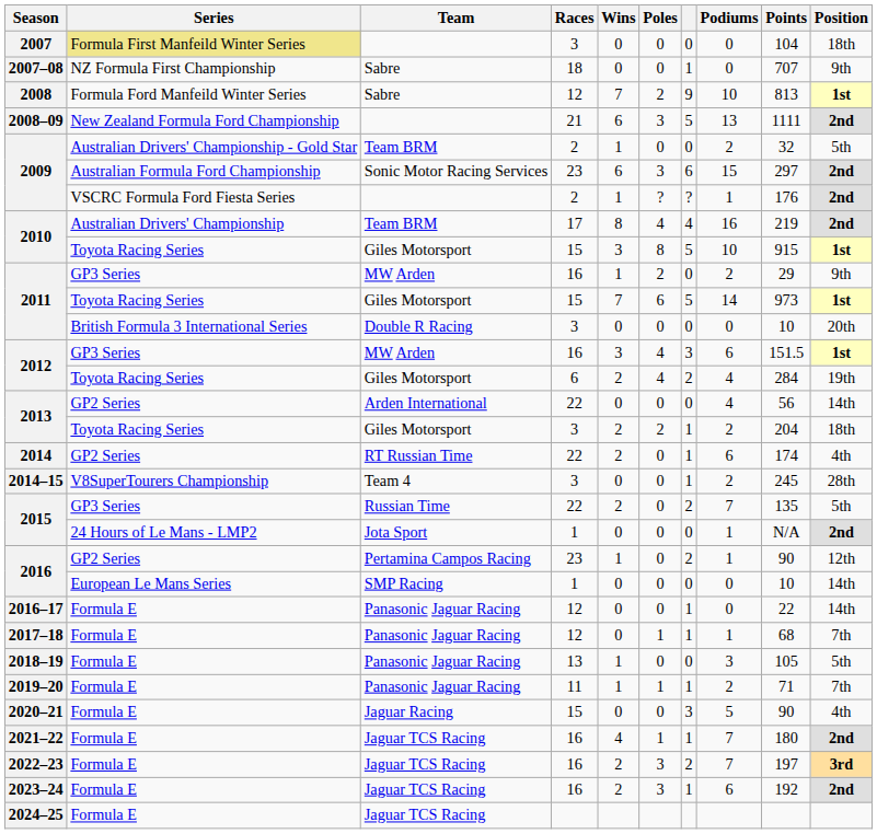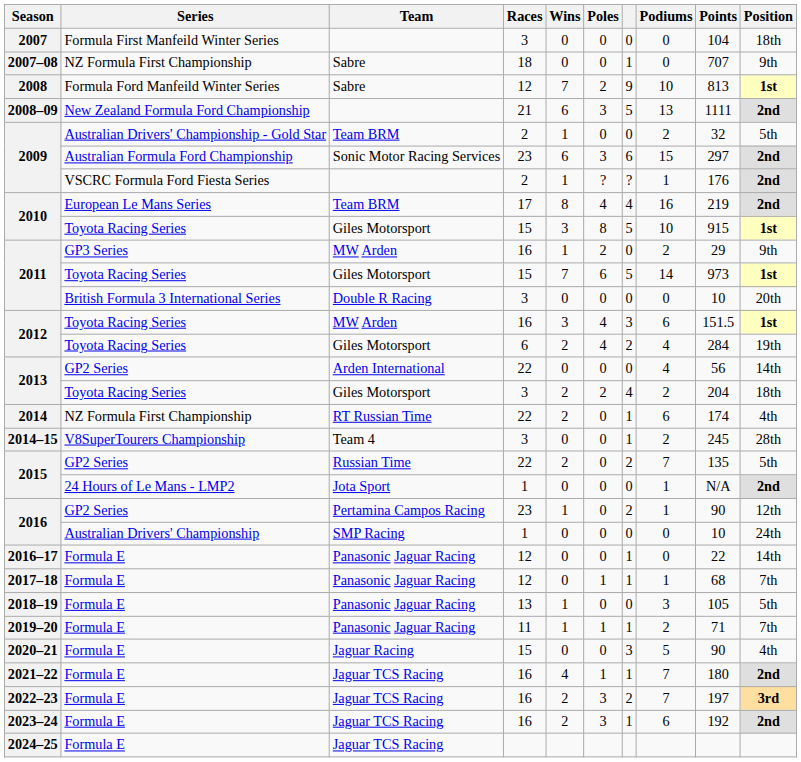 <table class="wikitable" style="font-size: 90%; text-align:center">
 <tr>
 <th>Season</th>
 <th>Series</th>
 <th>Team</th>
 <th>Races</th>
 <th>Wins</th>
 <th>Poles</th>
 <th></th>
 <th>Podiums</th>
 <th>Points</th>
 <th>Position</th>
 </tr>
 <tr>
 <th>2007</th>
-<td align=left style="background: khaki;">Formula First Manfeild Winter Series</td>
+<td align=left>Formula First Manfeild Winter Series</td>
 <td></td>
 <td>3</td>
 <td>0</td>
 <td>0</td>
 <td>0</td>
 <td>0</td>
 <td>104</td>
 <td>18th</td>
 </tr>
 <tr>
 <th nowrap>2007–08</th>
 <td align=left>NZ Formula First Championship</td>
 <td align=left>Sabre</td>
 <td>18</td>
 <td>0</td>
 <td>0</td>
 <td>1</td>
 <td>0</td>
 <td>707</td>
 <td>9th</td>
 </tr>
 <tr>
 <th>2008</th>
 <td align=left>Formula Ford Manfeild Winter Series</td>
 <td align=left>Sabre</td>
 <td>12</td>
 <td>7</td>
 <td>2</td>
 <td>9</td>
 <td>10</td>
 <td>813</td>
 <td style="background:#FFFFBF;"><strong>1st</strong></td>
 </tr>
 <tr>
 <th>2008–09</th>
 <td align=left nowrap><a href='#'>New Zealand Formula Ford Championship</a></td>
 <td></td>
 <td>21</td>
 <td>6</td>
 <td>3</td>
 <td>5</td>
 <td>13</td>
 <td>1111</td>
 <td style="background:#DFDFDF;"><strong>2nd</strong></td>
 </tr>
 <tr>
 <th rowspan=3>2009</th>
 <td align=left nowrap><a href='#'>Australian Drivers' Championship - Gold Star</a></td>
 <td align=left><a href='#'>Team BRM</a></td>
 <td>2</td>
 <td>1</td>
 <td>0</td>
 <td>0</td>
 <td>2</td>
 <td>32</td>
 <td>5th</td>
 </tr>
 <tr>
 <td align=left><a href='#'>Australian Formula Ford Championship</a></td>
 <td align=left>Sonic Motor Racing Services</td>
 <td>23</td>
 <td>6</td>
 <td>3</td>
 <td>6</td>
 <td>15</td>
 <td>297</td>
 <td style="background:#DFDFDF;"><strong>2nd</strong></td>
 </tr>
 <tr>
 <td align=left>VSCRC Formula Ford Fiesta Series</td>
 <td></td>
 <td>2</td>
 <td>1</td>
 <td>?</td>
 <td>?</td>
 <td>1</td>
 <td>176</td>
 <td style="background:#DFDFDF;"><strong>2nd</strong></td>
 </tr>
 <tr>
 <th rowspan=2>2010</th>
-<td align=left><a href='#'>Australian Drivers' Championship</a></td>
+<td align=left><a href='#'>European Le Mans Series</a></td>
 <td align=left><a href='#'>Team BRM</a></td>
 <td>17</td>
 <td>8</td>
 <td>4</td>
 <td>4</td>
 <td>16</td>
 <td>219</td>
 <td style="background:#DFDFDF;"><strong>2nd</strong></td>
 </tr>
 <tr>
 <td align=left><a href='#'>Toyota Racing Series</a></td>
 <td align=left>Giles Motorsport</td>
 <td>15</td>
 <td>3</td>
 <td>8</td>
 <td>5</td>
 <td>10</td>
 <td>915</td>
 <td style="background:#FFFFBF;"><strong>1st</strong></td>
 </tr>
 <tr>
 <th rowspan=3>2011</th>
 <td align=left><a href='#'>GP3 Series</a></td>
 <td align=left><a href='#'>MW</a> <a href='#'>Arden</a></td>
 <td>16</td>
 <td>1</td>
 <td>2</td>
 <td>0</td>
 <td>2</td>
 <td>29</td>
 <td>9th</td>
 </tr>
 <tr>
 <td align=left><a href='#'>Toyota Racing Series</a></td>
 <td align=left>Giles Motorsport</td>
 <td>15</td>
 <td>7</td>
 <td>6</td>
 <td>5</td>
 <td>14</td>
 <td>973</td>
 <td style="background:#FFFFBF;"><strong>1st</strong></td>
 </tr>
 <tr>
 <td align=left><a href='#'>British Formula 3 International Series</a></td>
 <td align=left><a href='#'>Double R Racing</a></td>
 <td>3</td>
 <td>0</td>
 <td>0</td>
 <td>0</td>
 <td>0</td>
 <td>10</td>
 <td>20th</td>
 </tr>
 <tr>
 <th rowspan=2>2012</th>
-<td align=left><a href='#'>GP3 Series</a></td>
+<td align=left><a href='#'>Toyota Racing Series</a></td>
 <td align=left><a href='#'>MW</a> <a href='#'>Arden</a></td>
 <td>16</td>
 <td>3</td>
 <td>4</td>
 <td>3</td>
 <td>6</td>
 <td>151.5</td>
 <td style="background:#FFFFBF;"><strong>1st</strong></td>
 </tr>
 <tr>
 <td align=left><a href='#'>Toyota Racing Series</a></td>
 <td align=left>Giles Motorsport</td>
 <td>6</td>
 <td>2</td>
 <td>4</td>
 <td>2</td>
 <td>4</td>
 <td>284</td>
 <td>19th</td>
 </tr>
 <tr>
 <th rowspan=2>2013</th>
 <td align=left><a href='#'>GP2 Series</a></td>
 <td align=left><a href='#'>Arden International</a></td>
 <td>22</td>
 <td>0</td>
 <td>0</td>
 <td>0</td>
 <td>4</td>
 <td>56</td>
 <td>14th</td>
 </tr>
 <tr>
 <td align=left><a href='#'>Toyota Racing Series</a></td>
 <td align=left>Giles Motorsport</td>
 <td>3</td>
 <td>2</td>
 <td>2</td>
-<td>1</td>
+<td>4</td>
 <td>2</td>
 <td>204</td>
 <td>18th</td>
 </tr>
 <tr>
 <th>2014</th>
-<td align=left><a href='#'>GP2 Series</a></td>
+<td align=left>NZ Formula First Championship</td>
 <td align=left><a href='#'>RT Russian Time</a></td>
 <td>22</td>
 <td>2</td>
 <td>0</td>
 <td>1</td>
 <td>6</td>
 <td>174</td>
 <td>4th</td>
 </tr>
 <tr>
 <th>2014–15</th>
 <td align=left><a href='#'>V8SuperTourers Championship</a></td>
 <td align=left>Team 4</td>
 <td>3</td>
 <td>0</td>
 <td>0</td>
 <td>1</td>
 <td>2</td>
 <td>245</td>
 <td>28th</td>
 </tr>
 <tr>
 <th rowspan=2>2015</th>
-<td align=left><a href='#'>GP3 Series</a></td>
+<td align=left><a href='#'>GP2 Series</a></td>
 <td align=left><a href='#'>Russian Time</a></td>
 <td>22</td>
 <td>2</td>
 <td>0</td>
 <td>2</td>
 <td>7</td>
 <td>135</td>
 <td>5th</td>
 </tr>
 <tr>
 <td align=left><a href='#'>24 Hours of Le Mans - LMP2</a></td>
 <td align=left><a href='#'>Jota Sport</a></td>
 <td>1</td>
 <td>0</td>
 <td>0</td>
 <td>0</td>
 <td>1</td>
 <td>N/A</td>
 <td style="background:#DFDFDF;"><strong>2nd</strong></td>
 </tr>
 <tr>
 <th rowspan=2>2016</th>
 <td align=left><a href='#'>GP2 Series</a></td>
 <td align=left><a href='#'>Pertamina Campos Racing</a></td>
 <td>23</td>
 <td>1</td>
 <td>0</td>
 <td>2</td>
 <td>1</td>
 <td>90</td>
 <td>12th</td>
 </tr>
 <tr>
-<td align=left><a href='#'>European Le Mans Series</a></td>
+<td align=left><a href='#'>Australian Drivers' Championship</a></td>
 <td align=left><a href='#'>SMP Racing</a></td>
 <td>1</td>
 <td>0</td>
 <td>0</td>
 <td>0</td>
 <td>0</td>
 <td>10</td>
-<td>14th</td>
+<td>24th</td>
 </tr>
 <tr>
 <th>2016–17</th>
 <td align=left><a href='#'>Formula E</a></td>
 <td align=left><a href='#'>Panasonic</a> <a href='#'>Jaguar Racing</a></td>
 <td>12</td>
 <td>0</td>
 <td>0</td>
 <td>1</td>
 <td>0</td>
 <td>22</td>
 <td>14th</td>
 </tr>
 <tr>
 <th>2017–18</th>
 <td align=left><a href='#'>Formula E</a></td>
 <td align=left><a href='#'>Panasonic</a> <a href='#'>Jaguar Racing</a></td>
 <td>12</td>
 <td>0</td>
 <td>1</td>
 <td>1</td>
 <td>1</td>
 <td>68</td>
 <td>7th</td>
 </tr>
 <tr>
 <th>2018–19</th>
 <td align=left><a href='#'>Formula E</a></td>
 <td align=left><a href='#'>Panasonic</a> <a href='#'>Jaguar Racing</a></td>
 <td>13</td>
 <td>1</td>
 <td>0</td>
 <td>0</td>
 <td>3</td>
 <td>105</td>
 <td>5th</td>
 </tr>
 <tr>
 <th>2019–20</th>
 <td align=left><a href='#'>Formula E</a></td>
 <td align=left><a href='#'>Panasonic</a> <a href='#'>Jaguar Racing</a></td>
 <td>11</td>
 <td>1</td>
 <td>1</td>
 <td>1</td>
 <td>2</td>
 <td>71</td>
 <td>7th</td>
 </tr>
 <tr>
 <th>2020–21</th>
 <td align=left><a href='#'>Formula E</a></td>
 <td align=left><a href='#'>Jaguar Racing</a></td>
 <td>15</td>
 <td>0</td>
 <td>0</td>
 <td>3</td>
 <td>5</td>
 <td>90</td>
 <td>4th</td>
 </tr>
 <tr>
 <th>2021–22</th>
 <td align=left><a href='#'>Formula E</a></td>
 <td align=left><a href='#'>Jaguar TCS Racing</a></td>
 <td>16</td>
 <td>4</td>
 <td>1</td>
 <td>1</td>
 <td>7</td>
 <td>180</td>
 <td style="background:#DFDFDF;"><strong>2nd</strong></td>
 </tr>
 <tr>
 <th>2022–23</th>
 <td align=left><a href='#'>Formula E</a></td>
 <td align=left><a href='#'>Jaguar TCS Racing</a></td>
 <td>16</td>
 <td>2</td>
 <td>3</td>
 <td>2</td>
 <td>7</td>
 <td>197</td>
 <td style="background:#ffdf9f;"><strong>3rd</strong></td>
 </tr>
 <tr>
 <th>2023–24</th>
 <td align=left><a href='#'>Formula E</a></td>
 <td align=left><a href='#'>Jaguar TCS Racing</a></td>
 <td>16</td>
 <td>2</td>
 <td>3</td>
 <td>1</td>
 <td>6</td>
 <td>192</td>
 <td style="background:#dfdfdf;"><strong>2nd</strong></td>
 </tr>
 <tr>
 <th>2024–25</th>
 <td align=left><a href='#'>Formula E</a></td>
 <td align=left><a href='#'>Jaguar TCS Racing</a></td>
 <td></td>
 <td></td>
 <td></td>
 <td></td>
 <td></td>
 <td></td>
 <td></td>
 </tr>
 </table>
